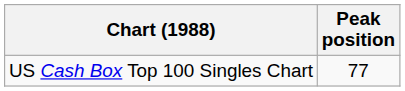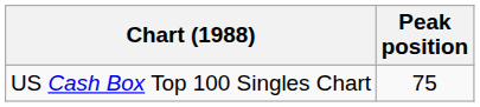 <table class="wikitable sortable">
 <tr>
 <th>Chart (1988)</th>
 <th>Peak<br>position</th>
 </tr>
 <tr>
 <td align="left">US <em><a href='#'>Cash Box</a></em> Top 100 Singles Chart</td>
-<td style="text-align:center;">77</td>
+<td style="text-align:center;">75</td>
 </tr>
 </table>
